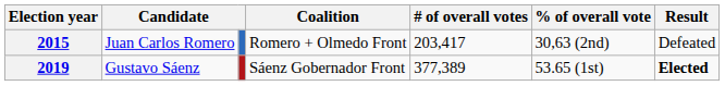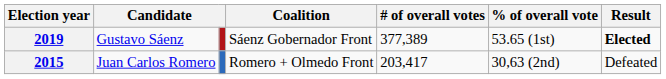 <table class=wikitable>
 <tr>
 <th>Election year</th>
 <th colspan="2">Candidate</th>
 <th>Coalition</th>
 <th># of overall votes</th>
 <th>% of overall vote</th>
 <th>Result</th>
 </tr>
 <tr>
+<th><a href='#'>2019</a></th>
+<td><a href='#'>Gustavo Sáenz</a></td>
+<td bgcolor=#B21519></td>
+<td>Sáenz Gobernador Front</td>
+<td>377,389</td>
+<td>53.65 (1st)</td>
+<td> <strong>Elected</strong></td>
+</tr>
+<tr>
 <th><a href='#'>2015</a></th>
 <td><a href='#'>Juan Carlos Romero</a></td>
 <td bgcolor=#2C6ABB></td>
 <td>Romero + Olmedo Front</td>
 <td>203,417</td>
 <td>30,63 (2nd)</td>
 <td> Defeated</td>
 </tr>
-<tr>
-<th><a href='#'>2019</a></th>
-<td><a href='#'>Gustavo Sáenz</a></td>
-<td bgcolor=#B21519></td>
-<td>Sáenz Gobernador Front</td>
-<td>377,389</td>
-<td>53.65 (1st)</td>
-<td> <strong>Elected</strong></td>
-</tr>
 </table>
